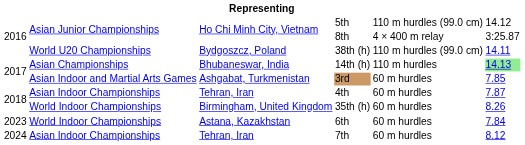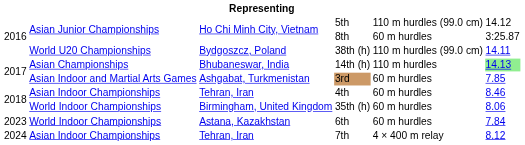 <table>
 <tr>
 <th colspan="6">Representing </th>
 </tr>
 <tr>
 <td rowspan=3>2016</td>
 <td rowspan=2><a href='#'>Asian Junior Championships</a></td>
 <td rowspan=2><a href='#'>Ho Chi Minh City, Vietnam</a></td>
 <td>5th</td>
 <td>110 m hurdles (99.0 cm)</td>
 <td>14.12</td>
 </tr>
 <tr>
 <td>8th</td>
-<td>4 × 400 m relay</td>
+<td>60 m hurdles</td>
 <td>3:25.87</td>
 </tr>
 <tr>
 <td><a href='#'>World U20 Championships</a></td>
 <td><a href='#'>Bydgoszcz, Poland</a></td>
 <td>38th (h)</td>
 <td>110 m hurdles (99.0 cm)</td>
 <td><a href='#'>14.11</a></td>
 </tr>
 <tr>
 <td rowspan=2>2017</td>
 <td><a href='#'>Asian Championships</a></td>
 <td><a href='#'>Bhubaneswar, India</a></td>
 <td>14th (h)</td>
 <td>110 m hurdles</td>
 <td style="background: lightgreen;"><a href='#'>14.13</a></td>
 </tr>
 <tr>
 <td><a href='#'>Asian Indoor and Martial Arts Games</a></td>
 <td><a href='#'>Ashgabat, Turkmenistan</a></td>
 <td bgcolor=cc9966>3rd</td>
 <td>60 m hurdles</td>
 <td><a href='#'>7.85</a></td>
 </tr>
 <tr>
 <td rowspan=2>2018</td>
 <td><a href='#'>Asian Indoor Championships</a></td>
 <td><a href='#'>Tehran, Iran</a></td>
 <td>4th</td>
 <td>60 m hurdles</td>
-<td><a href='#'>7.87</a></td>
+<td><a href='#'>8.46</a></td>
 </tr>
 <tr>
 <td><a href='#'>World Indoor Championships</a></td>
 <td><a href='#'>Birmingham, United Kingdom</a></td>
 <td>35th (h)</td>
 <td>60 m hurdles</td>
-<td><a href='#'>8.26</a></td>
+<td><a href='#'>8.06</a></td>
 </tr>
 <tr>
 <td>2023</td>
 <td><a href='#'>World Indoor Championships</a></td>
 <td><a href='#'>Astana, Kazakhstan</a></td>
 <td>6th</td>
 <td>60 m hurdles</td>
 <td><a href='#'>7.84</a></td>
 </tr>
 <tr>
 <td>2024</td>
 <td><a href='#'>Asian Indoor Championships</a></td>
 <td><a href='#'>Tehran, Iran</a></td>
 <td>7th</td>
-<td>60 m hurdles</td>
+<td>4 × 400 m relay</td>
 <td><a href='#'>8.12</a></td>
 </tr>
 </table>
